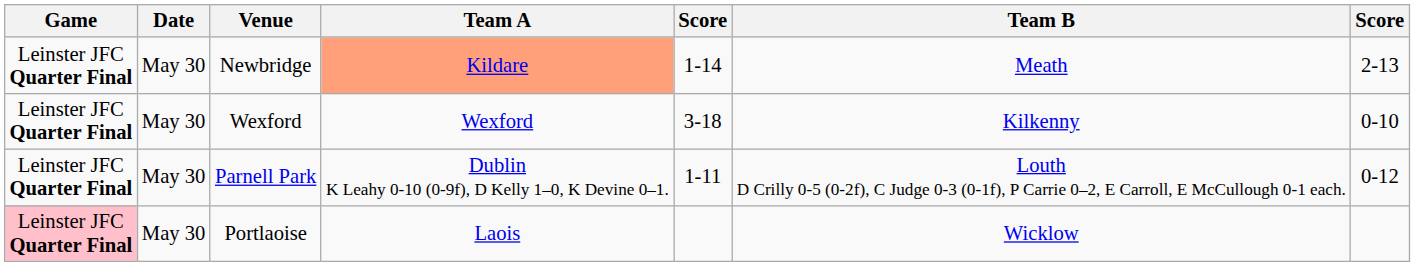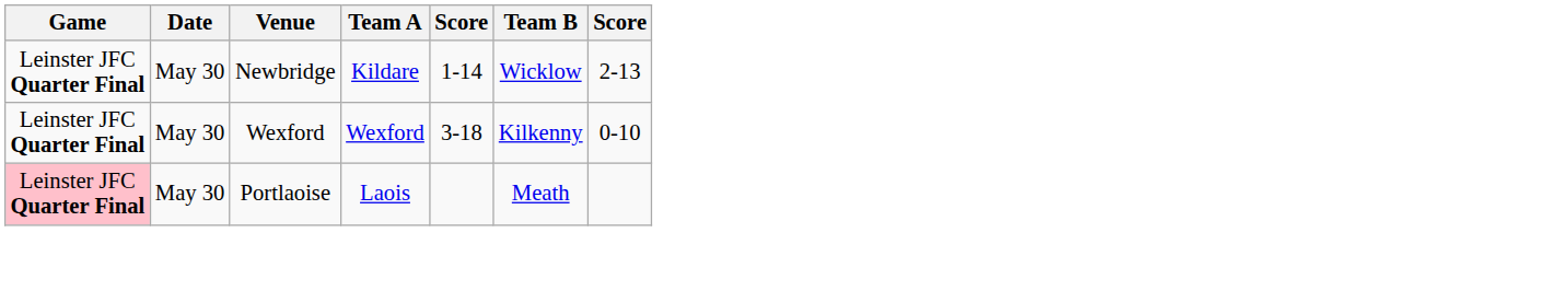 <table class="wikitable">
 <tr>
 <th>Game</th>
 <th>Date</th>
 <th>Venue</th>
 <th>Team A</th>
 <th>Score</th>
 <th>Team B</th>
 <th>Score</th>
 </tr>
 <tr align="center">
 <td>Leinster JFC<br><strong>Quarter Final</strong></td>
 <td>May 30</td>
 <td>Newbridge</td>
-<td style="background: lightsalmon;"><a href='#'>Kildare</a></td>
+<td><a href='#'>Kildare</a></td>
 <td>1-14</td>
-<td><a href='#'>Meath</a></td>
+<td><a href='#'>Wicklow</a></td>
 <td>2-13</td>
 </tr>
 <tr align="center">
 <td>Leinster JFC<br><strong>Quarter Final</strong></td>
 <td>May 30</td>
 <td>Wexford</td>
 <td><a href='#'>Wexford</a></td>
 <td>3-18</td>
 <td><a href='#'>Kilkenny</a></td>
 <td>0-10</td>
 </tr>
 <tr align="center">
-<td>Leinster JFC<br><strong>Quarter Final</strong></td>
-<td>May 30</td>
-<td><a href='#'>Parnell Park</a></td>
-<td><a href='#'>Dublin</a> <br><small>K Leahy 0-10 (0-9f), D Kelly 1–0, K Devine 0–1.</small></td>
-<td>1-11</td>
-<td><a href='#'>Louth</a> <br><small>D Crilly 0-5 (0-2f), C Judge 0-3 (0-1f), P Carrie 0–2, E Carroll, E McCullough 0-1 each.</small></td>
-<td>0-12</td>
-</tr>
-<tr align="center">
 <td style="background: pink;">Leinster JFC<br><strong>Quarter Final</strong></td>
 <td>May 30</td>
 <td>Portlaoise</td>
 <td><a href='#'>Laois</a></td>
 <td></td>
-<td><a href='#'>Wicklow</a></td>
+<td><a href='#'>Meath</a></td>
 <td></td>
 </tr>
 </table>
